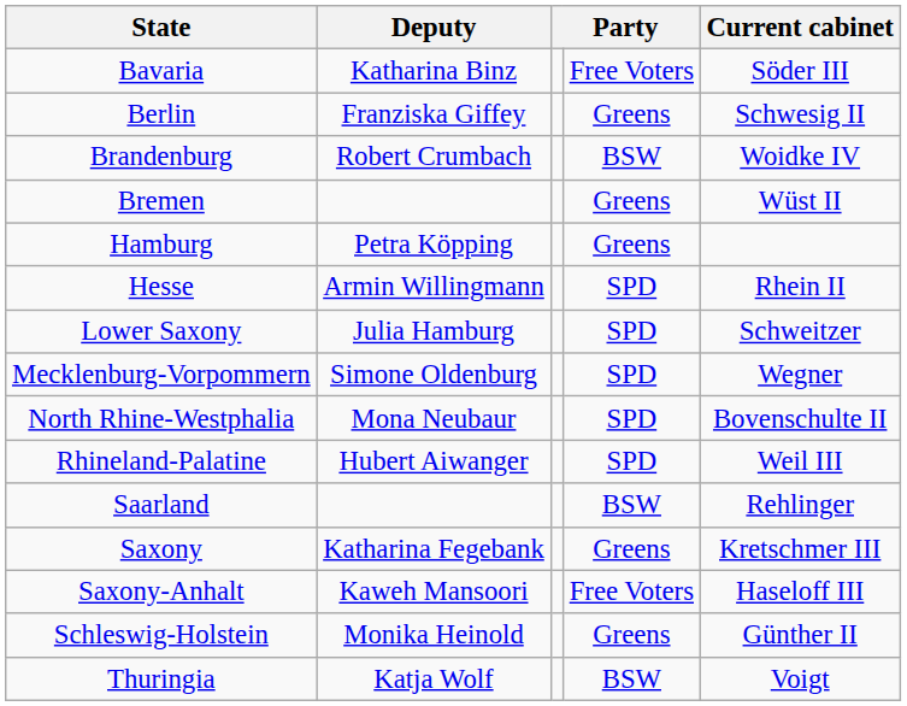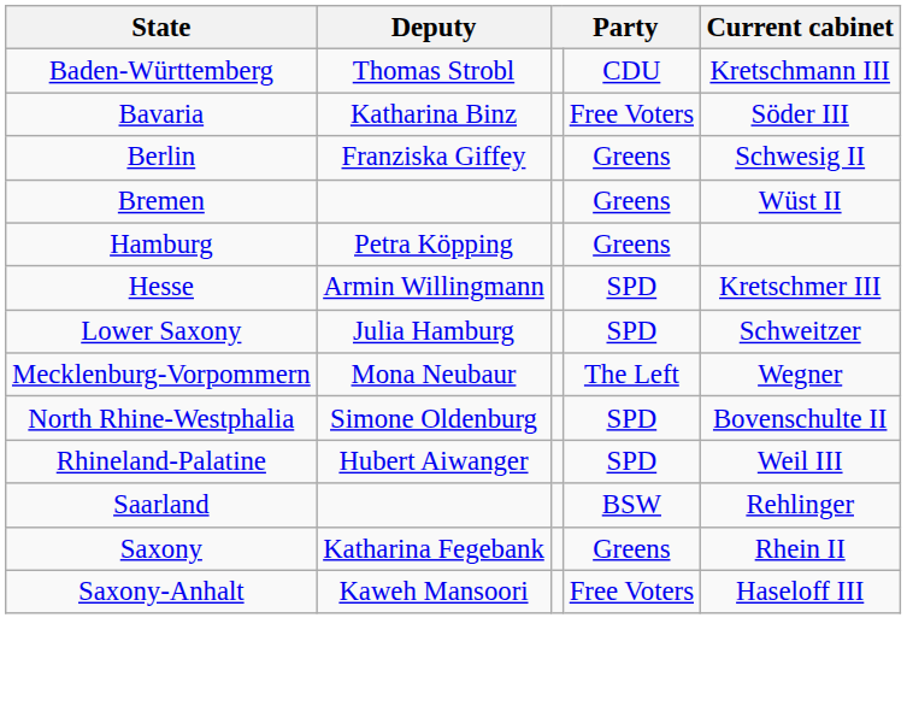 <table class="wikitable sortable" style="text-align:center">
 <tr>
 <th>State</th>
 <th>Deputy</th>
 <th colspan=2>Party</th>
 <th>Current cabinet</th>
+</tr>
+<tr>
+<td><a href='#'>Baden-Württemberg</a></td>
+<td data-sort-value="Strobl, Thomas"><a href='#'>Thomas Strobl</a></td>
+<td></td>
+<td><a href='#'>CDU</a></td>
+<td><a href='#'>Kretschmann III</a></td>
 </tr>
 <tr>
 <td><a href='#'>Bavaria</a></td>
 <td data-sort-value="Binz, Katharina"><a href='#'>Katharina Binz</a></td>
 <td></td>
 <td><a href='#'>Free Voters</a></td>
 <td><a href='#'>Söder III</a></td>
 </tr>
 <tr>
 <td><a href='#'>Berlin</a></td>
 <td data-sort-value="Giffey, Franziska"><a href='#'>Franziska Giffey</a></td>
 <td></td>
 <td><a href='#'>Greens</a></td>
 <td><a href='#'>Schwesig II</a></td>
-</tr>
-<tr>
-<td><a href='#'>Brandenburg</a></td>
-<td data-sort-value="Crumbach, Robert"><a href='#'>Robert Crumbach</a></td>
-<td></td>
-<td><a href='#'>BSW</a></td>
-<td><a href='#'>Woidke IV</a></td>
 </tr>
 <tr>
 <td><a href='#'>Bremen</a></td>
 <td data-sort-value="Fecker, Björn"></td>
 <td></td>
 <td><a href='#'>Greens</a></td>
 <td><a href='#'>Wüst II</a></td>
 </tr>
 <tr>
 <td><a href='#'>Hamburg</a></td>
 <td data-sort-value="Köpping, Petra"><a href='#'>Petra Köpping</a></td>
 <td></td>
 <td><a href='#'>Greens</a></td>
 <td></td>
 </tr>
 <tr>
 <td><a href='#'>Hesse</a></td>
 <td data-sort-value="Willingmann, Armin"><a href='#'>Armin Willingmann</a></td>
 <td></td>
 <td><a href='#'>SPD</a></td>
-<td><a href='#'>Rhein II</a></td>
+<td><a href='#'>Kretschmer III</a></td>
 </tr>
 <tr>
 <td><a href='#'>Lower Saxony</a></td>
 <td data-sort-value="Hamburg, Julia"><a href='#'>Julia Hamburg</a></td>
 <td></td>
 <td><a href='#'>SPD</a></td>
 <td><a href='#'>Schweitzer</a></td>
 </tr>
 <tr>
 <td><a href='#'>Mecklenburg-Vorpommern</a></td>
-<td data-sort-value="Oldenburg, Simone"><a href='#'>Simone Oldenburg</a></td>
+<td data-sort-value="Neubaur, Mona"><a href='#'>Mona Neubaur</a></td>
 <td></td>
-<td><a href='#'>SPD</a></td>
+<td><a href='#'>The Left</a></td>
 <td><a href='#'>Wegner</a></td>
 </tr>
 <tr>
 <td><a href='#'>North Rhine-Westphalia</a></td>
-<td data-sort-value="Neubaur, Mona"><a href='#'>Mona Neubaur</a></td>
+<td data-sort-value="Oldenburg, Simone"><a href='#'>Simone Oldenburg</a></td>
 <td></td>
 <td><a href='#'>SPD</a></td>
 <td><a href='#'>Bovenschulte II</a></td>
 </tr>
 <tr>
 <td><a href='#'>Rhineland-Palatine</a></td>
 <td data-sort-value="Aiwanger, Hubert"><a href='#'>Hubert Aiwanger</a></td>
 <td></td>
 <td><a href='#'>SPD</a></td>
 <td><a href='#'>Weil III</a></td>
 </tr>
 <tr>
 <td><a href='#'>Saarland</a></td>
 <td data-sort-value="Barke, Jürgen"></td>
 <td></td>
 <td><a href='#'>BSW</a></td>
 <td><a href='#'>Rehlinger</a></td>
 </tr>
 <tr>
 <td><a href='#'>Saxony</a></td>
 <td data-sort-value="Fegebank, Katharina"><a href='#'>Katharina Fegebank</a></td>
 <td></td>
 <td><a href='#'>Greens</a></td>
-<td><a href='#'>Kretschmer III</a></td>
+<td><a href='#'>Rhein II</a></td>
 </tr>
 <tr>
 <td><a href='#'>Saxony-Anhalt</a></td>
 <td data-sort-value="Mansoori, Kaweh"><a href='#'>Kaweh Mansoori</a></td>
 <td></td>
 <td><a href='#'>Free Voters</a></td>
 <td><a href='#'>Haseloff III</a></td>
 </tr>
-<tr>
-<td><a href='#'>Schleswig-Holstein</a></td>
-<td data-sort-value="Heinold, Monika"><a href='#'>Monika Heinold</a></td>
-<td></td>
-<td><a href='#'>Greens</a></td>
-<td><a href='#'>Günther II</a></td>
-</tr>
-<tr>
-<td><a href='#'>Thuringia</a></td>
-<td data-sort-value="Wolf, Katja"><a href='#'>Katja Wolf</a></td>
-<td></td>
-<td><a href='#'>BSW</a></td>
-<td><a href='#'>Voigt</a></td>
-</tr>
 </table>
